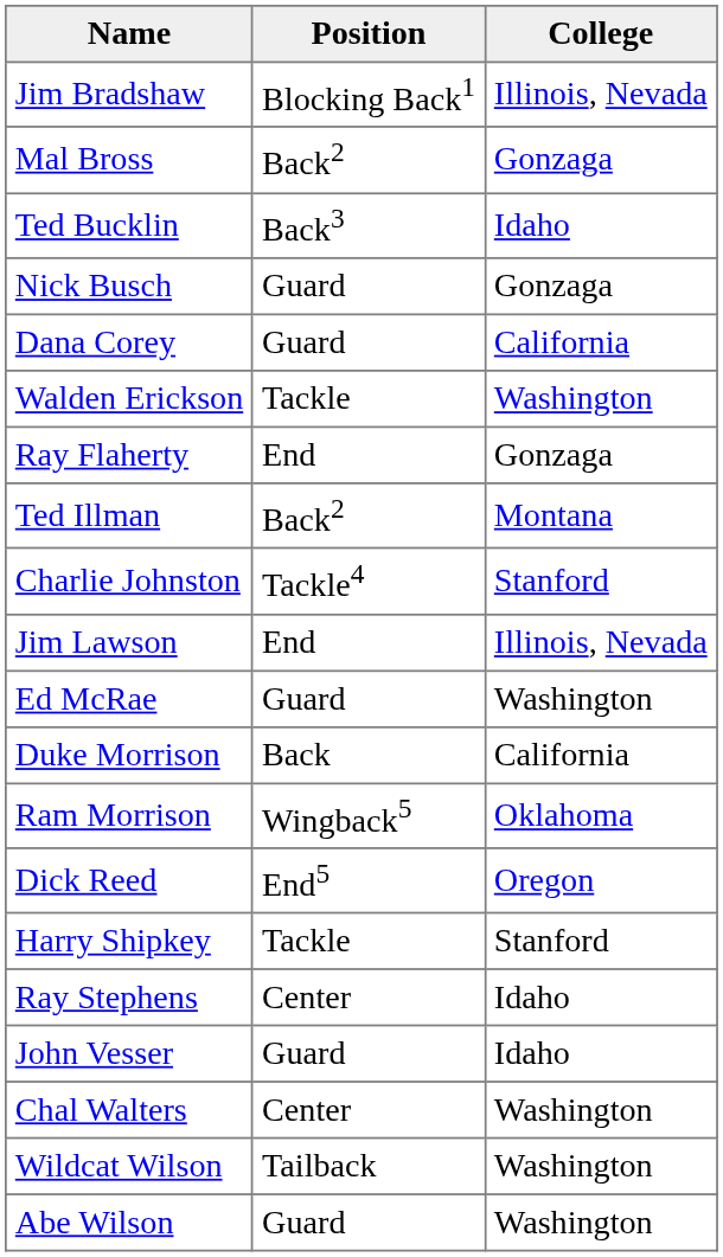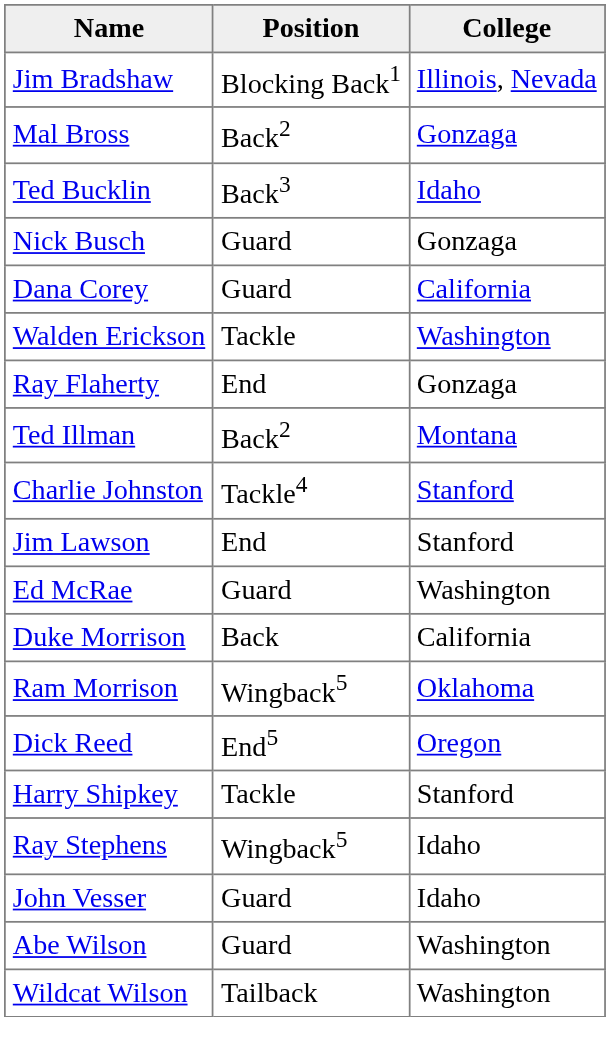 <table class="toccolours" border="1" cellpadding="4" cellspacing="2" style="border-collapse: collapse;">
 <tr bgcolor="#efefef">
 <th>Name</th>
 <th>Position</th>
 <th>College</th>
 </tr>
 <tr>
 <td><a href='#'>Jim Bradshaw</a></td>
 <td>Blocking Back<sup>1</sup></td>
 <td><a href='#'>Illinois</a>, <a href='#'>Nevada</a></td>
 </tr>
 <tr>
 <td><a href='#'>Mal Bross</a></td>
 <td>Back<sup>2</sup></td>
 <td><a href='#'>Gonzaga</a></td>
 </tr>
 <tr>
 <td><a href='#'>Ted Bucklin</a></td>
 <td>Back<sup>3</sup></td>
 <td><a href='#'>Idaho</a></td>
 </tr>
 <tr>
 <td><a href='#'>Nick Busch</a></td>
 <td>Guard</td>
 <td>Gonzaga</td>
 </tr>
 <tr>
 <td><a href='#'>Dana Corey</a></td>
 <td>Guard</td>
 <td><a href='#'>California</a></td>
 </tr>
 <tr>
 <td><a href='#'>Walden Erickson</a></td>
 <td>Tackle</td>
 <td><a href='#'>Washington</a></td>
 </tr>
 <tr>
 <td><a href='#'>Ray Flaherty</a></td>
 <td>End</td>
 <td>Gonzaga</td>
 </tr>
 <tr>
 <td><a href='#'>Ted Illman</a></td>
 <td>Back<sup>2</sup></td>
 <td><a href='#'>Montana</a></td>
 </tr>
 <tr>
 <td><a href='#'>Charlie Johnston</a></td>
 <td>Tackle<sup>4</sup></td>
 <td><a href='#'>Stanford</a></td>
 </tr>
 <tr>
 <td><a href='#'>Jim Lawson</a></td>
 <td>End</td>
-<td><a href='#'>Illinois</a>, <a href='#'>Nevada</a></td>
+<td>Stanford</td>
 </tr>
 <tr>
 <td><a href='#'>Ed McRae</a></td>
 <td>Guard</td>
 <td>Washington</td>
 </tr>
 <tr>
 <td><a href='#'>Duke Morrison</a></td>
 <td>Back</td>
 <td>California</td>
 </tr>
 <tr>
 <td><a href='#'>Ram Morrison</a></td>
 <td>Wingback<sup>5</sup></td>
 <td><a href='#'>Oklahoma</a></td>
 </tr>
 <tr>
 <td><a href='#'>Dick Reed</a></td>
 <td>End<sup>5</sup></td>
 <td><a href='#'>Oregon</a></td>
 </tr>
 <tr>
 <td><a href='#'>Harry Shipkey</a></td>
 <td>Tackle</td>
 <td>Stanford</td>
 </tr>
 <tr>
 <td><a href='#'>Ray Stephens</a></td>
-<td>Center</td>
+<td>Wingback<sup>5</sup></td>
 <td>Idaho</td>
 </tr>
 <tr>
 <td><a href='#'>John Vesser</a></td>
 <td>Guard</td>
 <td>Idaho</td>
 </tr>
 <tr>
-<td><a href='#'>Chal Walters</a></td>
-<td>Center</td>
+<td><a href='#'>Abe Wilson</a></td>
+<td>Guard</td>
 <td>Washington</td>
 </tr>
 <tr>
 <td><a href='#'>Wildcat Wilson</a></td>
 <td>Tailback</td>
 <td>Washington</td>
 </tr>
-<tr>
-<td><a href='#'>Abe Wilson</a></td>
-<td>Guard</td>
-<td>Washington</td>
-</tr>
 </table>
